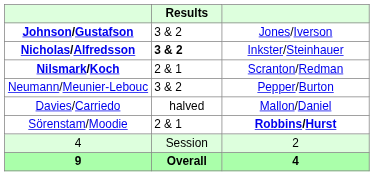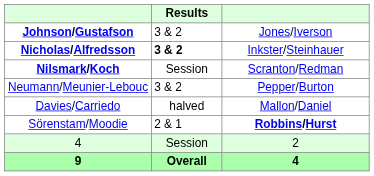 <table border="1" cellpadding="3" style="border-collapse:collapse; text-align:center;">
 <tr style="background:#dfd;">
 <th style="width:12em;"></th>
 <th style="width:5.5em;">Results</th>
 <th style="width:12em;"></th>
 </tr>
 <tr>
 <td><strong><a href='#'>Johnson</a>/<a href='#'>Gustafson</a></strong></td>
 <td align=left> 3 & 2</td>
 <td><a href='#'>Jones</a>/<a href='#'>Iverson</a></td>
 </tr>
 <tr>
 <td><strong><a href='#'>Nicholas</a>/<a href='#'>Alfredsson</a></strong></td>
 <td align=left><strong> 3 & 2</strong></td>
 <td><a href='#'>Inkster</a>/<a href='#'>Steinhauer</a></td>
 </tr>
 <tr>
 <td><strong><a href='#'>Nilsmark</a>/<a href='#'>Koch</a></strong></td>
-<td align=left> 2 & 1</td>
+<td>Session</td>
 <td><a href='#'>Scranton</a>/<a href='#'>Redman</a></td>
 </tr>
 <tr>
 <td><a href='#'>Neumann</a>/<a href='#'>Meunier-Lebouc</a></td>
 <td align=left> 3 & 2</td>
 <td><a href='#'>Pepper</a>/<a href='#'>Burton</a></td>
 </tr>
 <tr>
 <td><a href='#'>Davies</a>/<a href='#'>Carriedo</a></td>
 <td>halved</td>
 <td><a href='#'>Mallon</a>/<a href='#'>Daniel</a></td>
 </tr>
 <tr>
 <td><a href='#'>Sörenstam</a>/<a href='#'>Moodie</a></td>
 <td align=left> 2 & 1</td>
 <td><strong><a href='#'>Robbins</a>/<a href='#'>Hurst</a></strong></td>
 </tr>
 <tr style="background:#dfd;">
 <td>4</td>
 <td>Session</td>
 <td>2</td>
 </tr>
 <tr style="background:#afa;">
 <th>9</th>
 <th>Overall</th>
 <th>4</th>
 </tr>
 </table>
